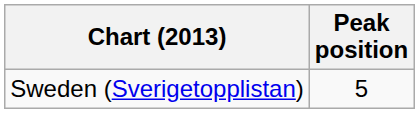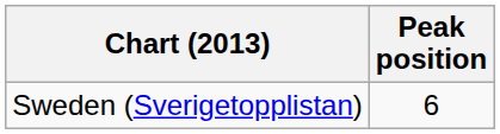 <table class="wikitable">
 <tr>
 <th>Chart (2013)</th>
 <th>Peak<br>position</th>
 </tr>
 <tr>
 <td>Sweden (<a href='#'>Sverigetopplistan</a>)</td>
-<td align="center">5</td>
+<td align="center">6</td>
 </tr>
 </table>
